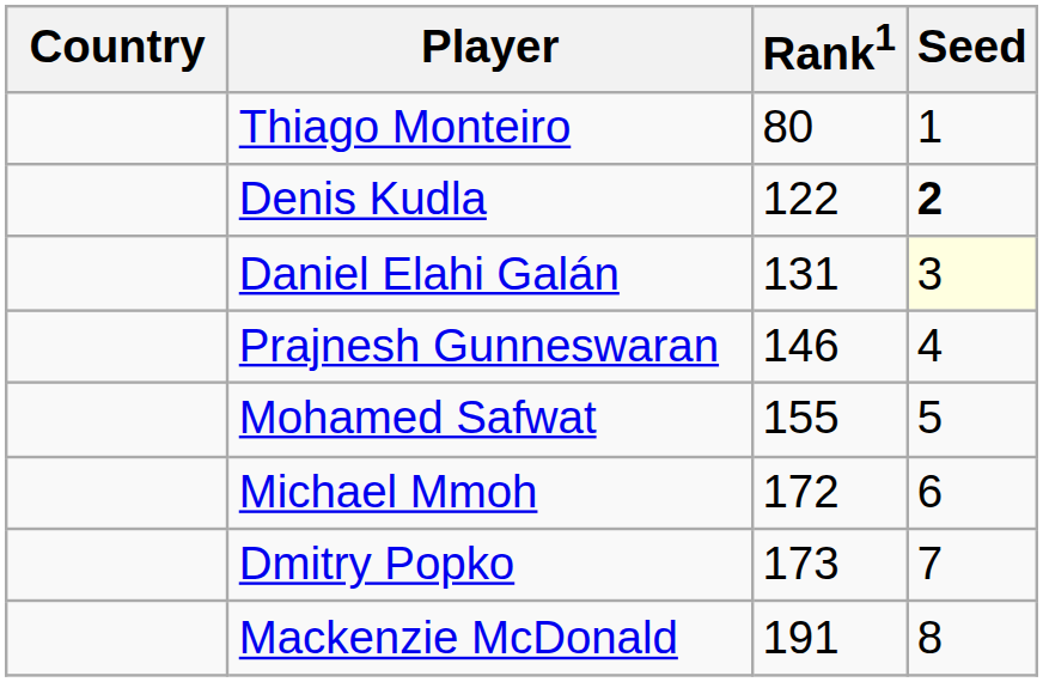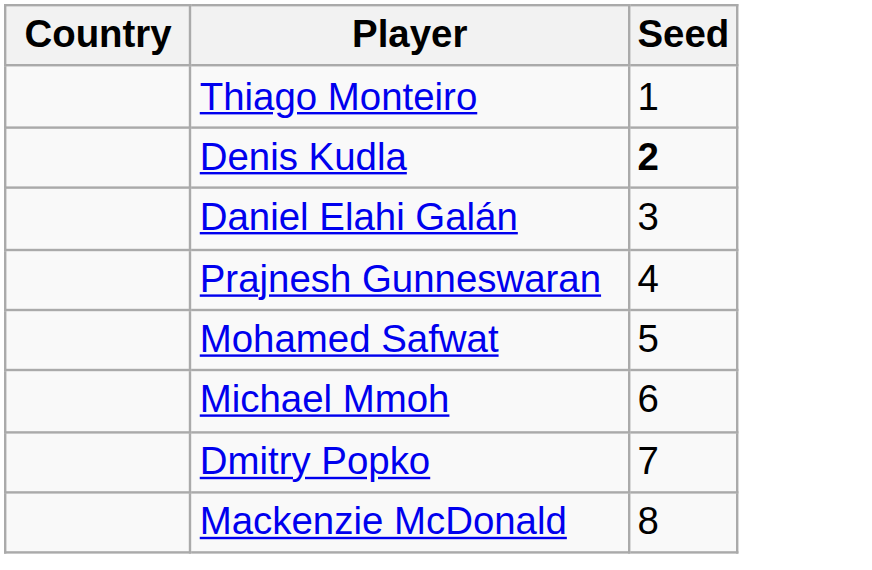 <table class="sortable wikitable">
 <tr>
 <th width="70">Country</th>
 <th width="175">Player</th>
-<th>Rank<sup>1</sup></th>
 <th>Seed</th>
 </tr>
 <tr>
 <td></td>
 <td><a href='#'>Thiago Monteiro</a></td>
-<td>80</td>
 <td>1</td>
 </tr>
 <tr>
 <td></td>
 <td><a href='#'>Denis Kudla</a></td>
-<td>122</td>
 <td><strong>2</strong></td>
 </tr>
 <tr>
 <td></td>
 <td><a href='#'>Daniel Elahi Galán</a></td>
-<td>131</td>
-<td style="background: lightyellow;">3</td>
+<td>3</td>
 </tr>
 <tr>
 <td></td>
 <td><a href='#'>Prajnesh Gunneswaran</a></td>
-<td>146</td>
 <td>4</td>
 </tr>
 <tr>
 <td></td>
 <td><a href='#'>Mohamed Safwat</a></td>
-<td>155</td>
 <td>5</td>
 </tr>
 <tr>
 <td></td>
 <td><a href='#'>Michael Mmoh</a></td>
-<td>172</td>
 <td>6</td>
 </tr>
 <tr>
 <td></td>
 <td><a href='#'>Dmitry Popko</a></td>
-<td>173</td>
 <td>7</td>
 </tr>
 <tr>
 <td></td>
 <td><a href='#'>Mackenzie McDonald</a></td>
-<td>191</td>
 <td>8</td>
 </tr>
 </table>
